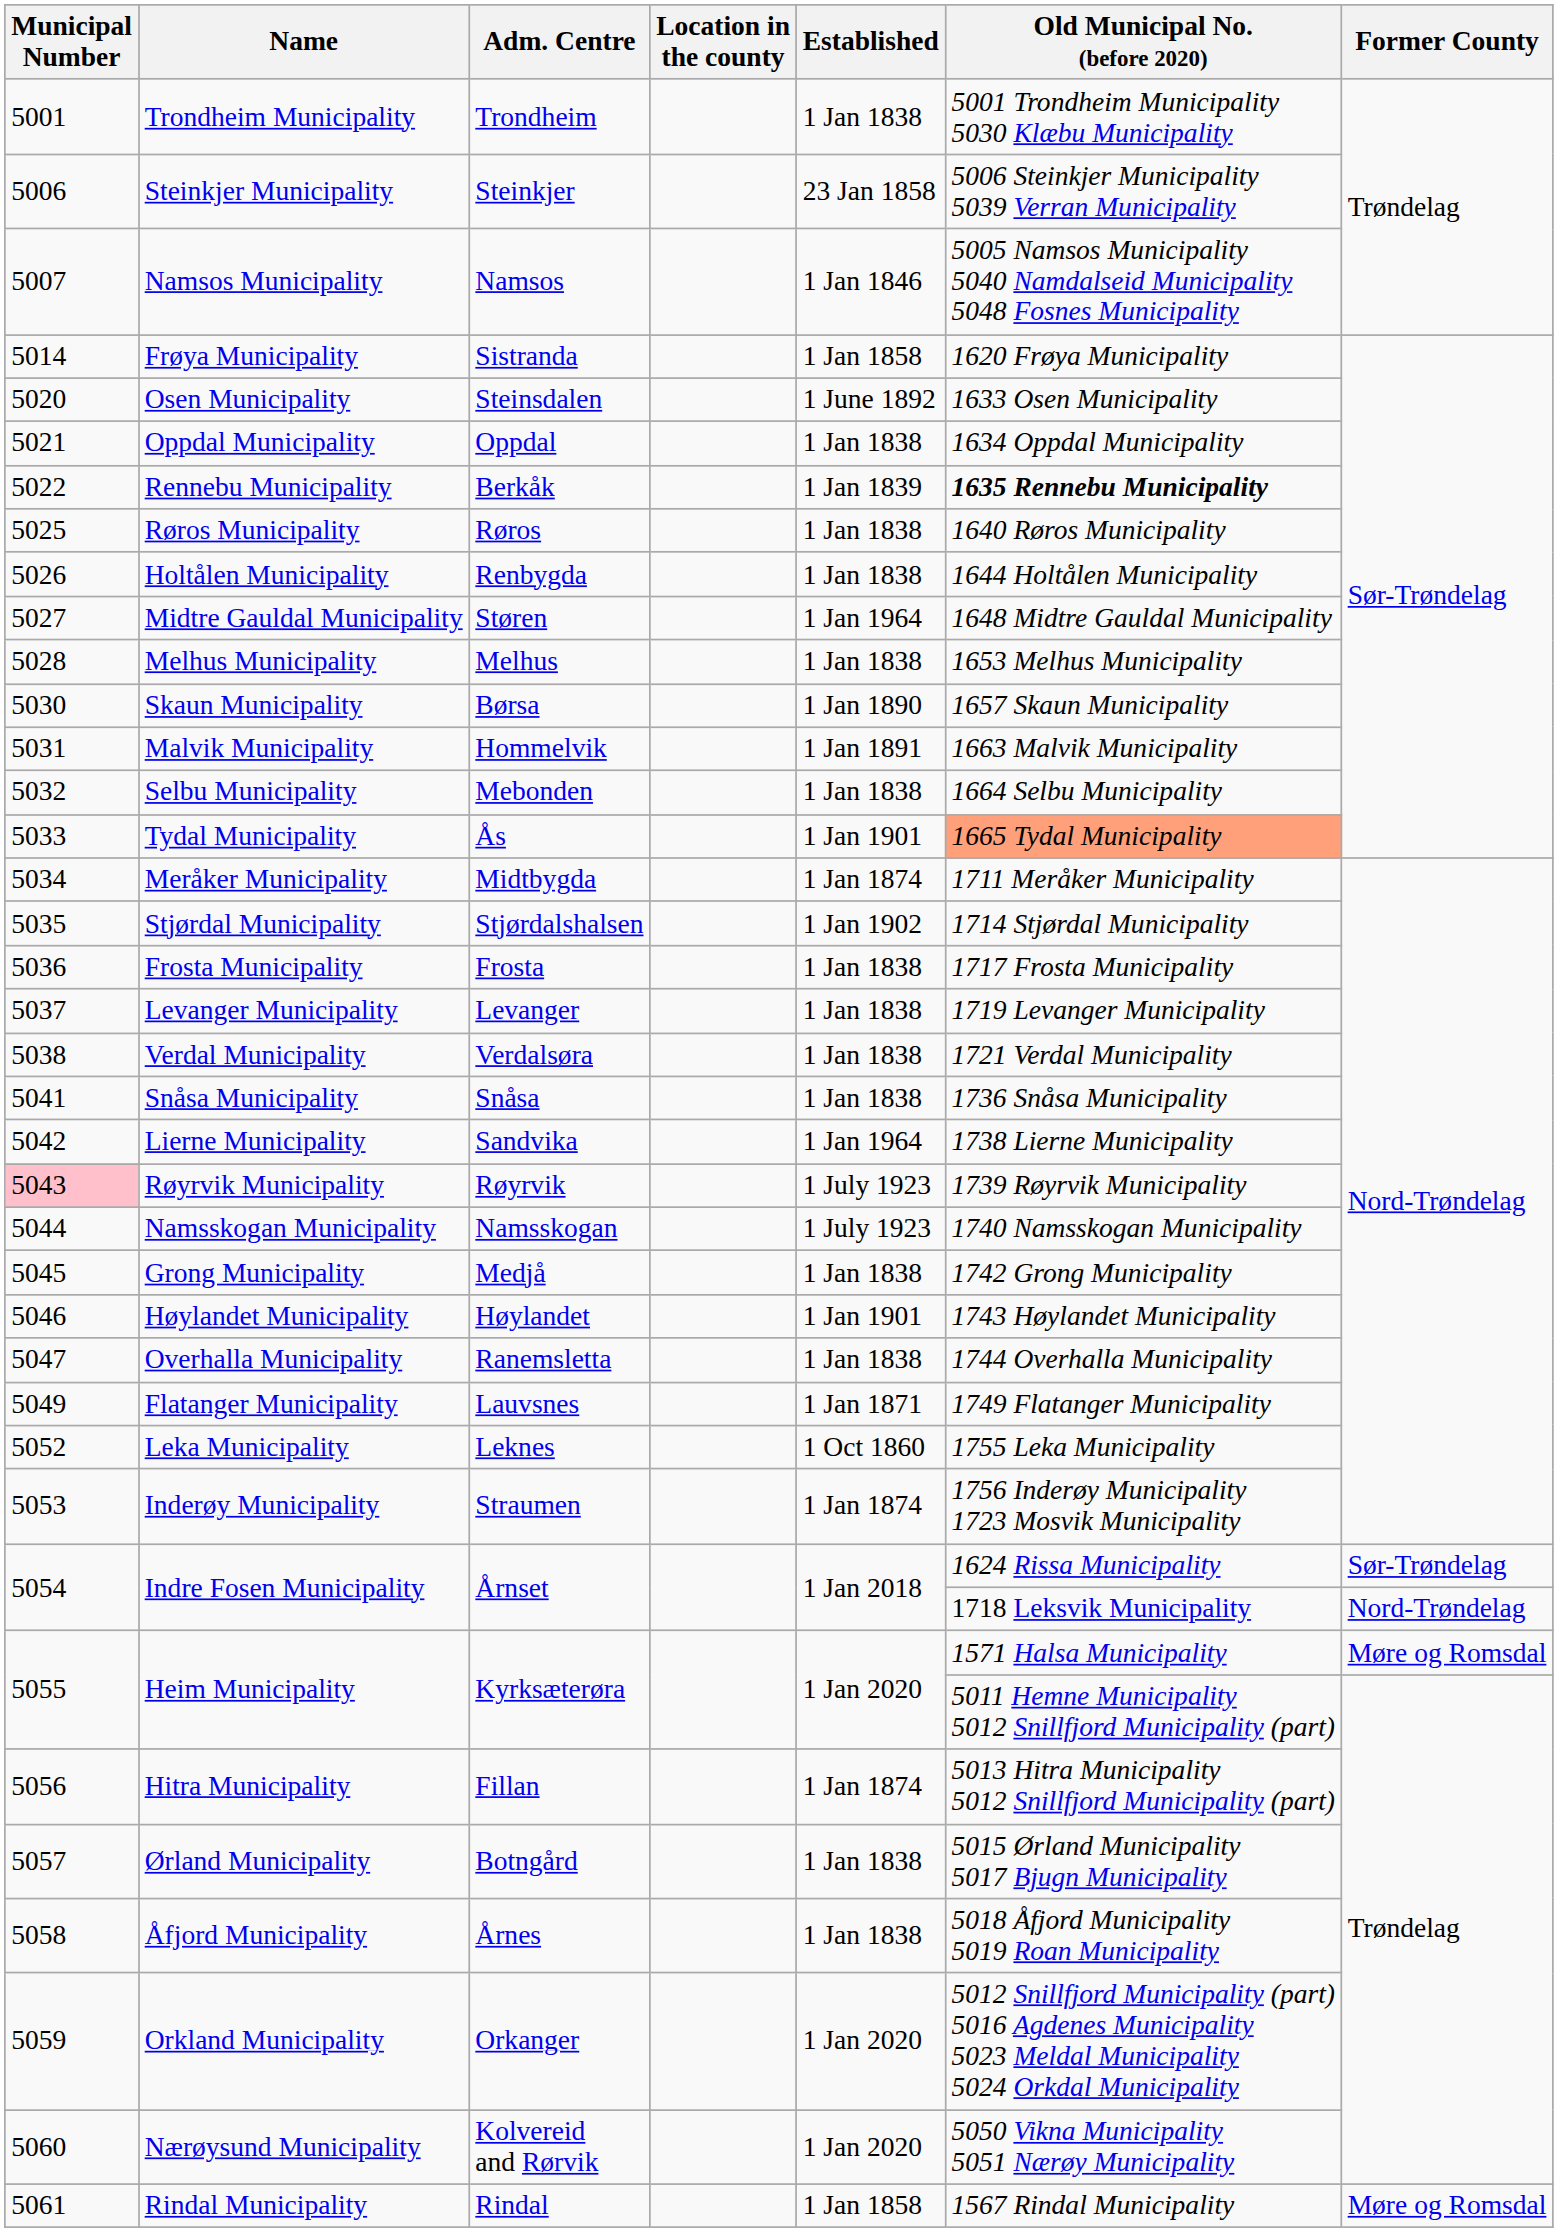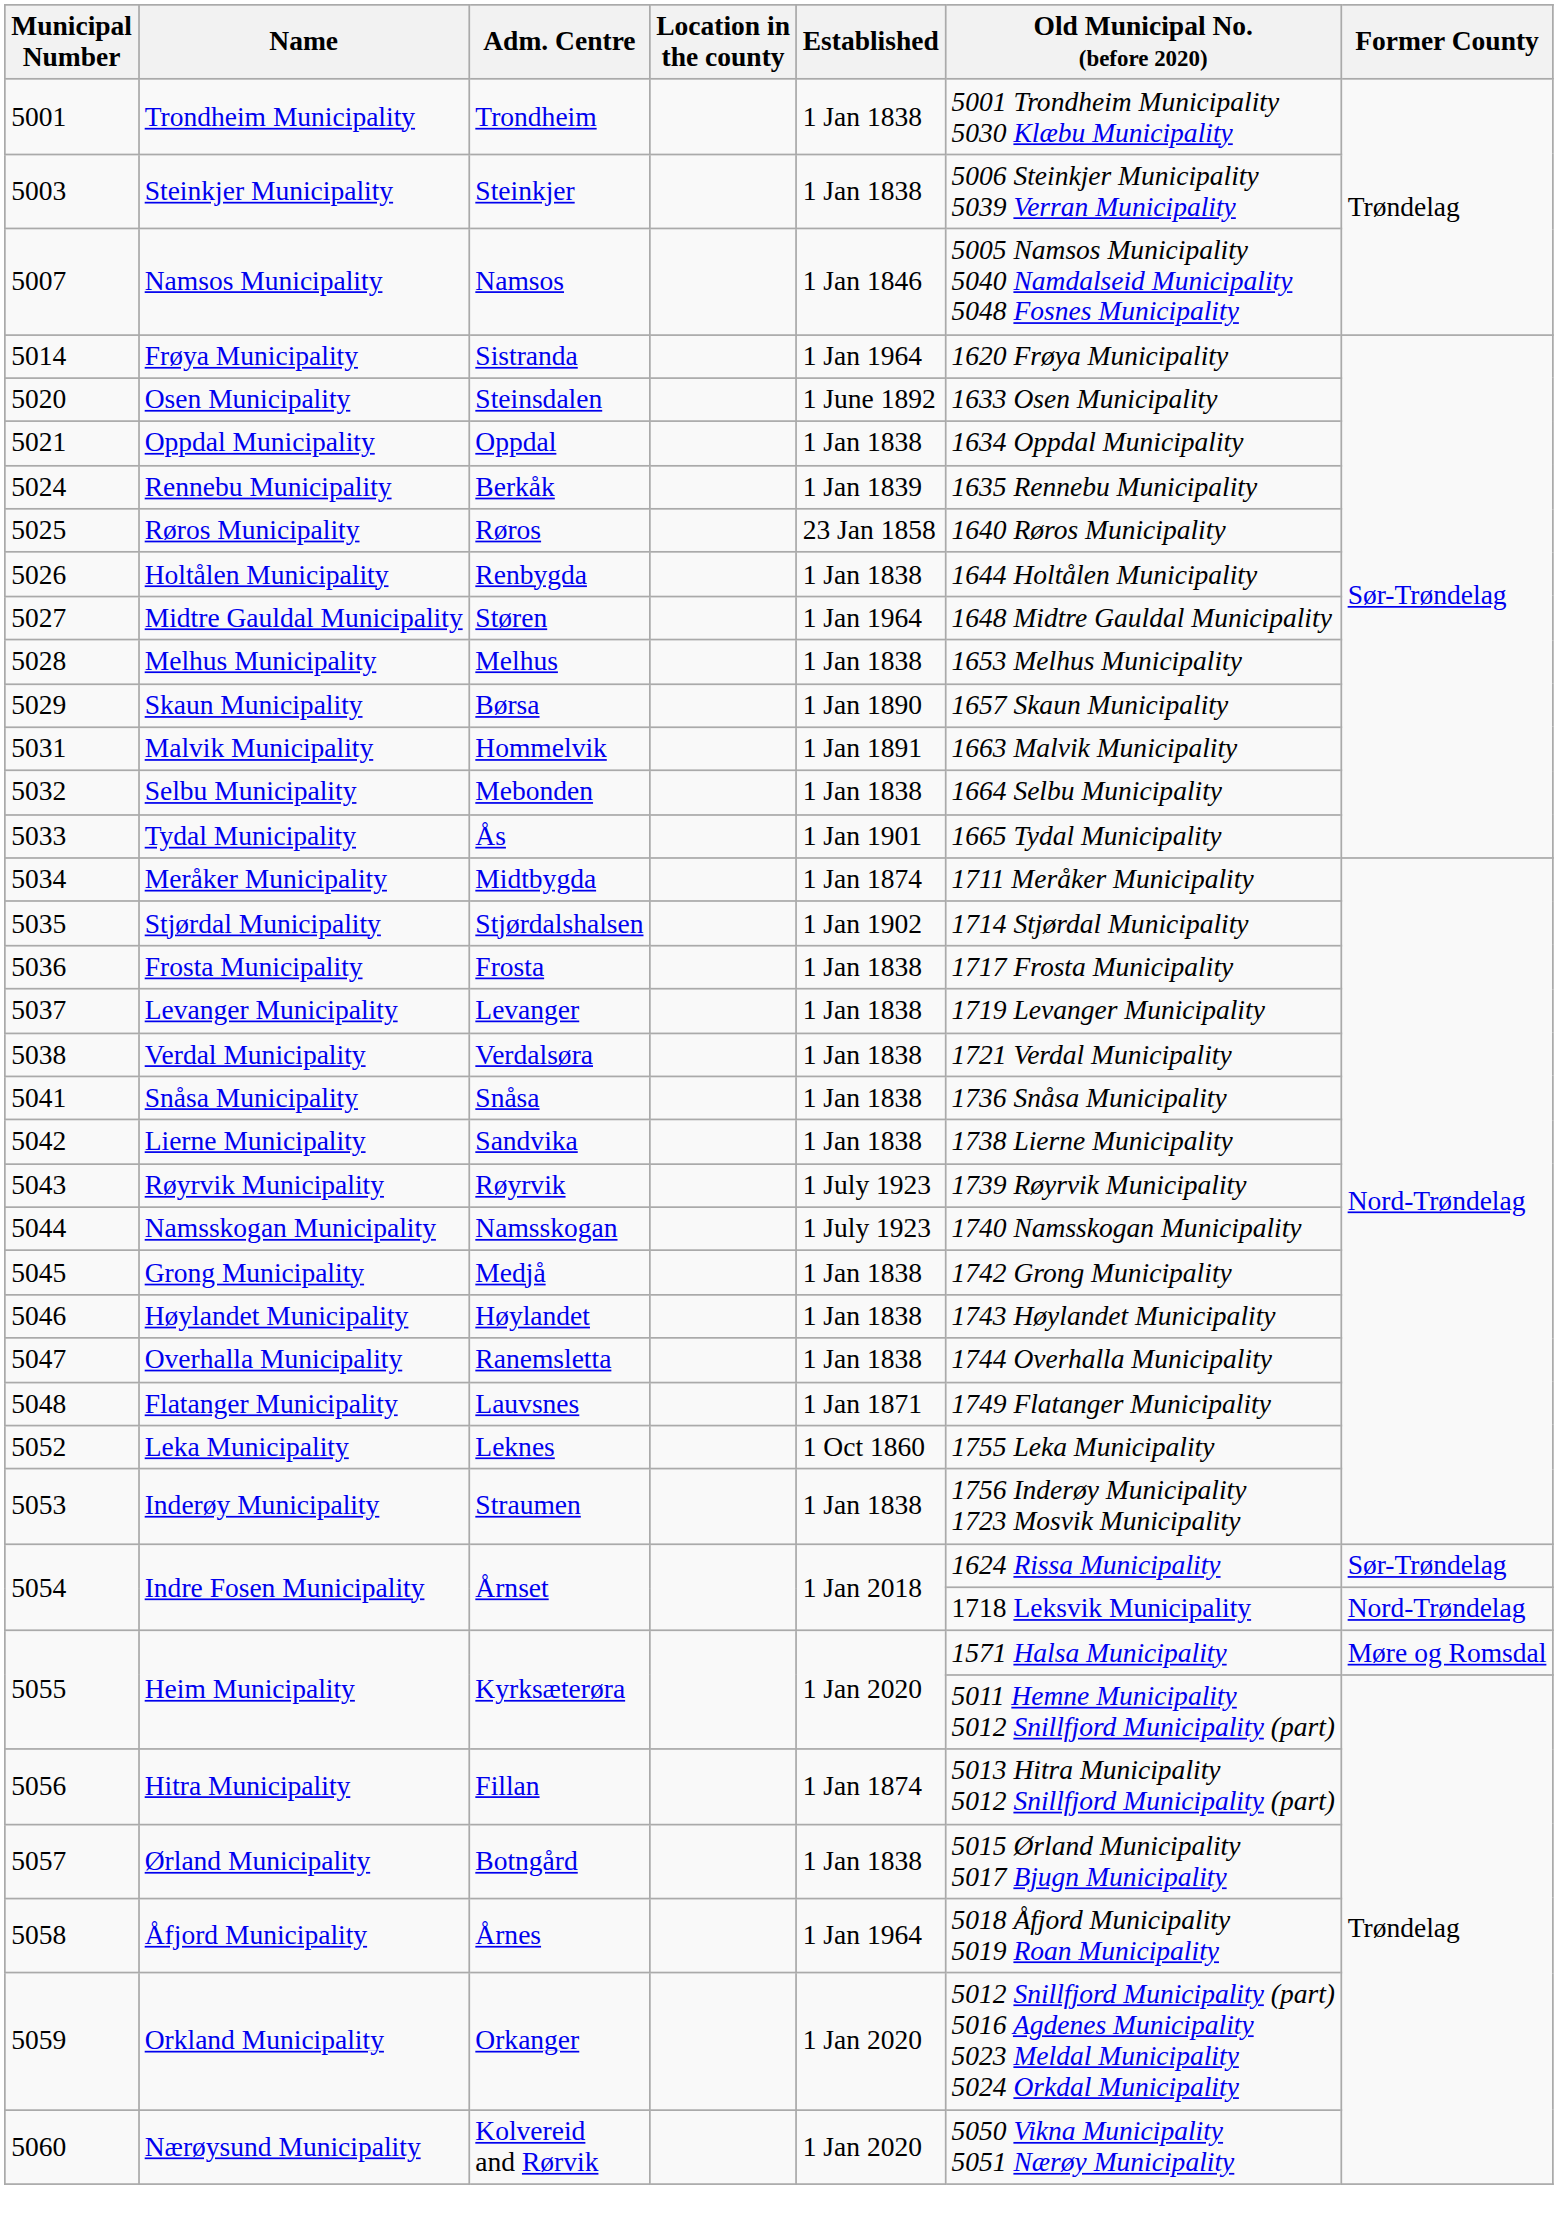 <table class="sortable wikitable mw-datatable">
 <tr>
 <th>Municipal<br>Number</th>
 <th>Name</th>
 <th>Adm. Centre</th>
 <th>Location in<br>the county</th>
 <th data-sort-type="date">Established</th>
 <th>Old Municipal No.<br><small>(before 2020)</small></th>
 <th>Former County<br></th>
 </tr>
 <tr>
 <td>5001</td>
 <td> <a href='#'>Trondheim Municipality</a></td>
 <td><a href='#'>Trondheim</a></td>
 <td></td>
 <td>1 Jan 1838</td>
 <td><em>5001 Trondheim Municipality<br>5030 <a href='#'>Klæbu Municipality</a></em></td>
 <td rowspan="3">Trøndelag</td>
 </tr>
 <tr>
-<td>5006</td>
+<td>5003</td>
 <td> <a href='#'>Steinkjer Municipality</a></td>
 <td><a href='#'>Steinkjer</a></td>
 <td></td>
-<td>23 Jan 1858</td>
+<td>1 Jan 1838</td>
 <td><em>5006 Steinkjer Municipality<br>5039 <a href='#'>Verran Municipality</a></em></td>
 </tr>
 <tr>
 <td>5007</td>
 <td> <a href='#'>Namsos Municipality</a></td>
 <td><a href='#'>Namsos</a></td>
 <td></td>
 <td>1 Jan 1846</td>
 <td><em>5005 Namsos Municipality<br>5040 <a href='#'>Namdalseid Municipality</a><br>5048 <a href='#'>Fosnes Municipality</a></em></td>
 </tr>
 <tr>
 <td>5014</td>
 <td> <a href='#'>Frøya Municipality</a></td>
 <td><a href='#'>Sistranda</a></td>
 <td></td>
-<td>1 Jan 1858</td>
+<td>1 Jan 1964</td>
 <td><em>1620 Frøya Municipality</em></td>
 <td rowspan="12"><a href='#'>Sør-Trøndelag</a></td>
 </tr>
 <tr>
 <td>5020</td>
 <td> <a href='#'>Osen Municipality</a></td>
 <td><a href='#'>Steinsdalen</a></td>
 <td></td>
 <td>1 June 1892</td>
 <td><em>1633 Osen Municipality</em></td>
 </tr>
 <tr>
 <td>5021</td>
 <td> <a href='#'>Oppdal Municipality</a></td>
 <td><a href='#'>Oppdal</a></td>
 <td></td>
 <td>1 Jan 1838</td>
 <td><em>1634 Oppdal Municipality</em></td>
 </tr>
 <tr>
-<td>5022</td>
+<td>5024</td>
 <td> <a href='#'>Rennebu Municipality</a></td>
 <td><a href='#'>Berkåk</a></td>
 <td></td>
 <td>1 Jan 1839</td>
-<td><strong><em>1635 Rennebu Municipality</em></strong></td>
+<td><em>1635 Rennebu Municipality</em></td>
 </tr>
 <tr>
 <td>5025</td>
 <td> <a href='#'>Røros Municipality</a></td>
 <td><a href='#'>Røros</a></td>
 <td></td>
-<td>1 Jan 1838</td>
+<td>23 Jan 1858</td>
 <td><em>1640 Røros Municipality</em></td>
 </tr>
 <tr>
 <td>5026</td>
 <td> <a href='#'>Holtålen Municipality</a></td>
 <td><a href='#'>Renbygda</a></td>
 <td></td>
 <td>1 Jan 1838</td>
 <td><em>1644 Holtålen Municipality</em></td>
 </tr>
 <tr>
 <td>5027</td>
 <td> <a href='#'>Midtre Gauldal Municipality</a></td>
 <td><a href='#'>Støren</a></td>
 <td></td>
 <td>1 Jan 1964</td>
 <td><em>1648 Midtre Gauldal Municipality</em></td>
 </tr>
 <tr>
 <td>5028</td>
 <td> <a href='#'>Melhus Municipality</a></td>
 <td><a href='#'>Melhus</a></td>
 <td></td>
 <td>1 Jan 1838</td>
 <td><em>1653 Melhus Municipality</em></td>
 </tr>
 <tr>
-<td>5030</td>
+<td>5029</td>
 <td> <a href='#'>Skaun Municipality</a></td>
 <td><a href='#'>Børsa</a></td>
 <td></td>
 <td>1 Jan 1890</td>
 <td><em>1657 Skaun Municipality</em></td>
 </tr>
 <tr>
 <td>5031</td>
 <td> <a href='#'>Malvik Municipality</a></td>
 <td><a href='#'>Hommelvik</a></td>
 <td></td>
 <td>1 Jan 1891</td>
 <td><em>1663 Malvik Municipality</em></td>
 </tr>
 <tr>
 <td>5032</td>
 <td> <a href='#'>Selbu Municipality</a></td>
 <td><a href='#'>Mebonden</a></td>
 <td></td>
 <td>1 Jan 1838</td>
 <td><em>1664 Selbu Municipality</em></td>
 </tr>
 <tr>
 <td>5033</td>
 <td> <a href='#'>Tydal Municipality</a></td>
 <td><a href='#'>Ås</a></td>
 <td></td>
 <td>1 Jan 1901</td>
-<td style="background: lightsalmon;"><em>1665 Tydal Municipality</em></td>
+<td><em>1665 Tydal Municipality</em></td>
 </tr>
 <tr>
 <td>5034</td>
 <td> <a href='#'>Meråker Municipality</a></td>
 <td><a href='#'>Midtbygda</a></td>
 <td></td>
 <td>1 Jan 1874</td>
 <td><em>1711 Meråker Municipality</em></td>
 <td rowspan="15"><a href='#'>Nord-Trøndelag</a></td>
 </tr>
 <tr>
 <td>5035</td>
 <td> <a href='#'>Stjørdal Municipality</a></td>
 <td><a href='#'>Stjørdalshalsen</a></td>
 <td></td>
 <td>1 Jan 1902</td>
 <td><em>1714 Stjørdal Municipality</em></td>
 </tr>
 <tr>
 <td>5036</td>
 <td> <a href='#'>Frosta Municipality</a></td>
 <td><a href='#'>Frosta</a></td>
 <td></td>
 <td>1 Jan 1838</td>
 <td><em>1717 Frosta Municipality</em></td>
 </tr>
 <tr>
 <td>5037</td>
 <td> <a href='#'>Levanger Municipality</a></td>
 <td><a href='#'>Levanger</a></td>
 <td></td>
 <td>1 Jan 1838</td>
 <td><em>1719 Levanger Municipality</em></td>
 </tr>
 <tr>
 <td>5038</td>
 <td> <a href='#'>Verdal Municipality</a></td>
 <td><a href='#'>Verdalsøra</a></td>
 <td></td>
 <td>1 Jan 1838</td>
 <td><em>1721 Verdal Municipality</em></td>
 </tr>
 <tr>
 <td>5041</td>
 <td> <a href='#'>Snåsa Municipality</a></td>
 <td><a href='#'>Snåsa</a></td>
 <td></td>
 <td>1 Jan 1838</td>
 <td><em>1736 Snåsa Municipality</em></td>
 </tr>
 <tr>
 <td>5042</td>
 <td> <a href='#'>Lierne Municipality</a></td>
 <td><a href='#'>Sandvika</a></td>
 <td></td>
-<td>1 Jan 1964</td>
+<td>1 Jan 1838</td>
 <td><em>1738 Lierne Municipality</em></td>
 </tr>
 <tr>
-<td style="background: pink;">5043</td>
+<td>5043</td>
 <td> <a href='#'>Røyrvik Municipality</a></td>
 <td><a href='#'>Røyrvik</a></td>
 <td></td>
 <td>1 July 1923</td>
 <td><em>1739 Røyrvik Municipality</em></td>
 </tr>
 <tr>
 <td>5044</td>
 <td> <a href='#'>Namsskogan Municipality</a></td>
 <td><a href='#'>Namsskogan</a></td>
 <td></td>
 <td>1 July 1923</td>
 <td><em>1740 Namsskogan Municipality</em></td>
 </tr>
 <tr>
 <td>5045</td>
 <td> <a href='#'>Grong Municipality</a></td>
 <td><a href='#'>Medjå</a></td>
 <td></td>
 <td>1 Jan 1838</td>
 <td><em>1742 Grong Municipality</em></td>
 </tr>
 <tr>
 <td>5046</td>
 <td> <a href='#'>Høylandet Municipality</a></td>
 <td><a href='#'>Høylandet</a></td>
 <td></td>
-<td>1 Jan 1901</td>
+<td>1 Jan 1838</td>
 <td><em>1743 Høylandet Municipality</em></td>
 </tr>
 <tr>
 <td>5047</td>
 <td> <a href='#'>Overhalla Municipality</a></td>
 <td><a href='#'>Ranemsletta</a></td>
 <td></td>
 <td>1 Jan 1838</td>
 <td><em>1744 Overhalla Municipality</em></td>
 </tr>
 <tr>
-<td>5049</td>
+<td>5048</td>
 <td> <a href='#'>Flatanger Municipality</a></td>
 <td><a href='#'>Lauvsnes</a></td>
 <td></td>
 <td>1 Jan 1871</td>
 <td><em>1749 Flatanger Municipality</em></td>
 </tr>
 <tr>
 <td>5052</td>
 <td> <a href='#'>Leka Municipality</a></td>
 <td><a href='#'>Leknes</a></td>
 <td></td>
 <td>1 Oct 1860</td>
 <td><em>1755 Leka Municipality</em></td>
 </tr>
 <tr>
 <td>5053</td>
 <td> <a href='#'>Inderøy Municipality</a></td>
 <td><a href='#'>Straumen</a></td>
 <td></td>
-<td>1 Jan 1874</td>
+<td>1 Jan 1838</td>
 <td><em>1756 Inderøy Municipality <br>1723 Mosvik Municipality</em></td>
 </tr>
 <tr>
 <td rowspan="2">5054</td>
 <td rowspan="2"> <a href='#'>Indre Fosen Municipality</a></td>
 <td rowspan="2"><a href='#'>Årnset</a></td>
 <td rowspan="2"></td>
 <td rowspan="2">1 Jan 2018</td>
 <td><em>1624 <a href='#'>Rissa Municipality</a></em></td>
 <td><a href='#'>Sør-Trøndelag</a></td>
 </tr>
 <tr>
 <td>1718 <a href='#'>Leksvik Municipality</a></td>
 <td><a href='#'>Nord-Trøndelag</a></td>
 </tr>
 <tr>
 <td rowspan="2">5055</td>
 <td rowspan="2"> <a href='#'>Heim Municipality</a></td>
 <td rowspan="2"><a href='#'>Kyrksæterøra</a></td>
 <td rowspan="2"></td>
 <td rowspan="2">1 Jan 2020</td>
 <td><em>1571 <a href='#'>Halsa Municipality</a></em></td>
 <td><a href='#'>Møre og Romsdal</a></td>
 </tr>
 <tr>
 <td><em>5011 <a href='#'>Hemne Municipality</a><br>5012 <a href='#'>Snillfjord Municipality</a> (part)</em></td>
 <td rowspan="6">Trøndelag</td>
 </tr>
 <tr>
 <td>5056</td>
 <td> <a href='#'>Hitra Municipality</a></td>
 <td><a href='#'>Fillan</a></td>
 <td></td>
 <td>1 Jan 1874</td>
 <td><em>5013 Hitra Municipality<br>5012 <a href='#'>Snillfjord Municipality</a> (part)</em></td>
 </tr>
 <tr>
 <td>5057</td>
 <td> <a href='#'>Ørland Municipality</a></td>
 <td><a href='#'>Botngård</a></td>
 <td></td>
 <td>1 Jan 1838</td>
 <td><em>5015 Ørland Municipality<br>5017 <a href='#'>Bjugn Municipality</a></em></td>
 </tr>
 <tr>
 <td>5058</td>
 <td> <a href='#'>Åfjord Municipality</a></td>
 <td><a href='#'>Årnes</a></td>
 <td></td>
-<td>1 Jan 1838</td>
+<td>1 Jan 1964</td>
 <td><em>5018 Åfjord Municipality<br>5019 <a href='#'>Roan Municipality</a></em></td>
 </tr>
 <tr>
 <td>5059</td>
 <td> <a href='#'>Orkland Municipality</a></td>
 <td><a href='#'>Orkanger</a></td>
 <td></td>
 <td>1 Jan 2020</td>
 <td><em>5012 <a href='#'>Snillfjord Municipality</a> (part)<br>5016 <a href='#'>Agdenes Municipality</a><br>5023 <a href='#'>Meldal Municipality</a><br>5024 <a href='#'>Orkdal Municipality</a></em></td>
 </tr>
 <tr>
 <td>5060</td>
 <td> <a href='#'>Nærøysund Municipality</a></td>
 <td><a href='#'>Kolvereid</a><br>and <a href='#'>Rørvik</a></td>
 <td></td>
 <td>1 Jan 2020</td>
 <td><em>5050 <a href='#'>Vikna Municipality</a><br>5051 <a href='#'>Nærøy Municipality</a></em></td>
 </tr>
-<tr>
-<td>5061</td>
-<td> <a href='#'>Rindal Municipality</a></td>
-<td><a href='#'>Rindal</a></td>
-<td></td>
-<td>1 Jan 1858</td>
-<td><em>1567 Rindal Municipality</em></td>
-<td><a href='#'>Møre og Romsdal</a></td>
-</tr>
 </table>
